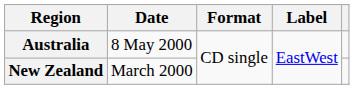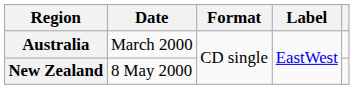 <table class="wikitable plainrowheaders">
 <tr>
 <th>Region</th>
 <th>Date</th>
 <th>Format</th>
 <th>Label</th>
 <th></th>
 </tr>
 <tr>
 <th scope="row">Australia</th>
-<td>8 May 2000</td>
+<td>March 2000</td>
 <td rowspan="2">CD single</td>
 <td rowspan="2"><a href='#'>EastWest</a></td>
 <td></td>
 </tr>
 <tr>
 <th scope="row">New Zealand</th>
-<td>March 2000</td>
+<td>8 May 2000</td>
 <td></td>
 </tr>
 </table>
